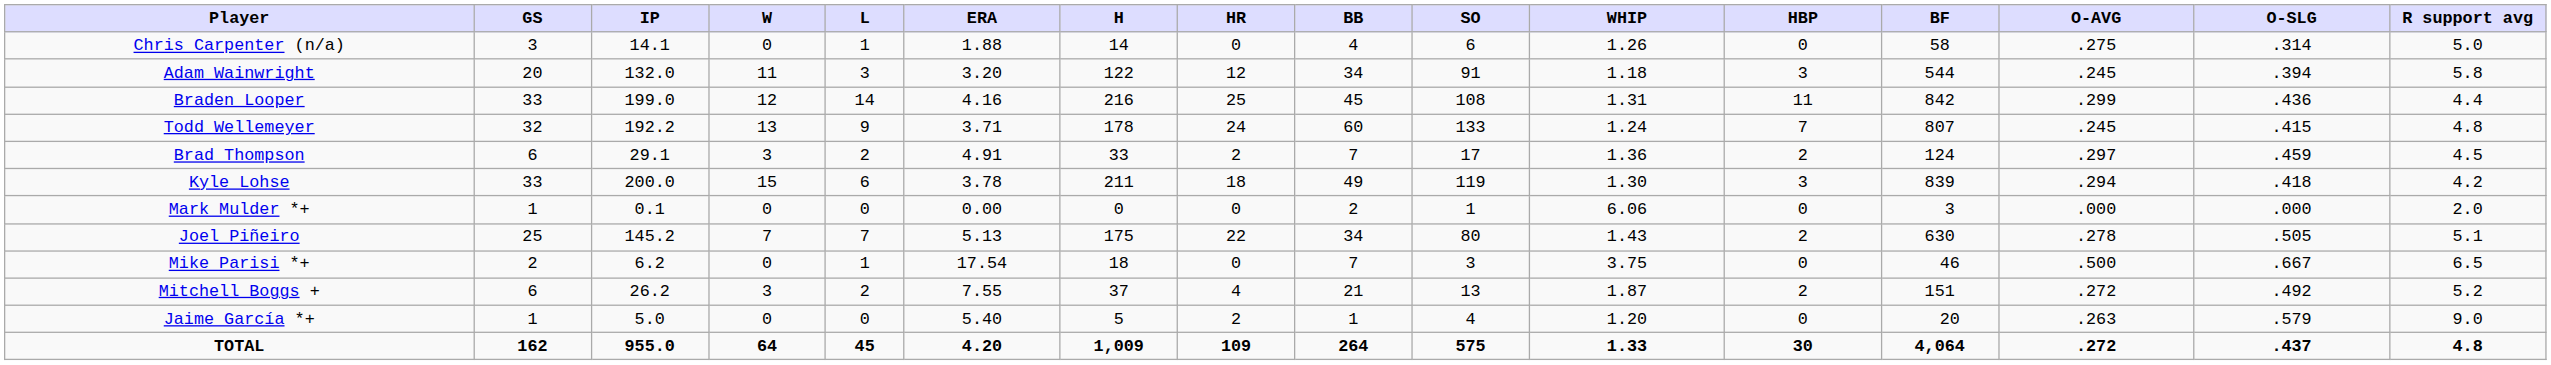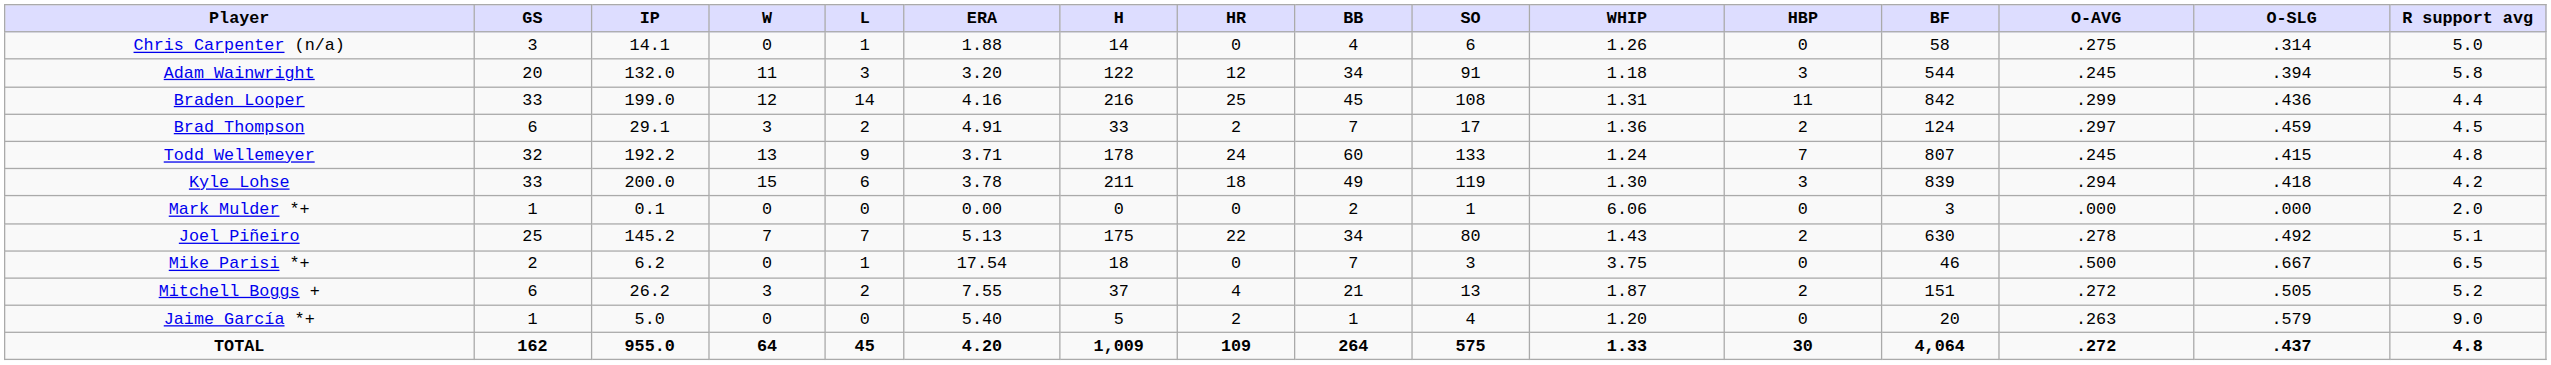 <table class="wikitable sortable">
 <tr>
 <th style="background:#ddf; width:12%;">Player</th>
 <th style="background:#ddf; width:3%;">GS</th>
 <th style="background:#ddf; width:3%;">IP</th>
 <th style="background:#ddf; width:3%;">W</th>
 <th style="background:#ddf; width:2%;">L</th>
 <th style="background:#ddf; width:4%;">ERA</th>
 <th style="background:#ddf; width:3%;">H</th>
 <th style="background:#ddf; width:3%;">HR</th>
 <th style="background:#ddf; width:3%;">BB</th>
 <th style="background:#ddf; width:3%;">SO</th>
 <th style="background:#ddf; width:5%;">WHIP</th>
 <th style="background:#ddf; width:4%;">HBP</th>
 <th style="background:#ddf; width:3%;">BF</th>
 <th style="background:#ddf; width:5%;">O-AVG</th>
 <th style="background:#ddf; width:5%;">O-SLG</th>
 <th style="background:#ddf; width:4%;">R support avg</th>
 </tr>
 <tr style="text-align:center;">
 <td><a href='#'>Chris Carpenter</a> (n/a)</td>
 <td>3</td>
 <td>14.1</td>
 <td>0</td>
 <td>1</td>
 <td>1.88</td>
 <td>14</td>
 <td>0</td>
 <td>4</td>
 <td>6</td>
 <td>1.26</td>
 <td>0</td>
 <td>58</td>
 <td>.275</td>
 <td>.314</td>
 <td>5.0</td>
 </tr>
 <tr style="text-align:center;">
 <td><a href='#'>Adam Wainwright</a></td>
 <td>20</td>
 <td>132.0</td>
 <td>11</td>
 <td>3</td>
 <td>3.20</td>
 <td>122</td>
 <td>12</td>
 <td>34</td>
 <td>91</td>
 <td>1.18</td>
 <td>3</td>
 <td>544</td>
 <td>.245</td>
 <td>.394</td>
 <td>5.8</td>
 </tr>
 <tr style="text-align:center;">
 <td><a href='#'>Braden Looper</a></td>
 <td>33</td>
 <td>199.0</td>
 <td>12</td>
 <td>14</td>
 <td>4.16</td>
 <td>216</td>
 <td>25</td>
 <td>45</td>
 <td>108</td>
 <td>1.31</td>
 <td>11</td>
 <td>842</td>
 <td>.299</td>
 <td>.436</td>
 <td>4.4</td>
 </tr>
 <tr style="text-align:center;">
+<td><a href='#'>Brad Thompson</a></td>
+<td>6</td>
+<td>29.1</td>
+<td>3</td>
+<td>2</td>
+<td>4.91</td>
+<td>33</td>
+<td>2</td>
+<td>7</td>
+<td>17</td>
+<td>1.36</td>
+<td>2</td>
+<td>124</td>
+<td>.297</td>
+<td>.459</td>
+<td>4.5</td>
+</tr>
+<tr style="text-align:center;">
 <td><a href='#'>Todd Wellemeyer</a></td>
 <td>32</td>
 <td>192.2</td>
 <td>13</td>
 <td>9</td>
 <td>3.71</td>
 <td>178</td>
 <td>24</td>
 <td>60</td>
 <td>133</td>
 <td>1.24</td>
 <td>7</td>
 <td>807</td>
 <td>.245</td>
 <td>.415</td>
 <td>4.8</td>
-</tr>
-<tr style="text-align:center;">
-<td><a href='#'>Brad Thompson</a></td>
-<td>6</td>
-<td>29.1</td>
-<td>3</td>
-<td>2</td>
-<td>4.91</td>
-<td>33</td>
-<td>2</td>
-<td>7</td>
-<td>17</td>
-<td>1.36</td>
-<td>2</td>
-<td>124</td>
-<td>.297</td>
-<td>.459</td>
-<td>4.5</td>
 </tr>
 <tr style="text-align:center;">
 <td><a href='#'>Kyle Lohse</a></td>
 <td>33</td>
 <td>200.0</td>
 <td>15</td>
 <td>6</td>
 <td>3.78</td>
 <td>211</td>
 <td>18</td>
 <td>49</td>
 <td>119</td>
 <td>1.30</td>
 <td>3</td>
 <td>839</td>
 <td>.294</td>
 <td>.418</td>
 <td>4.2</td>
 </tr>
 <tr style="text-align:center;">
 <td><a href='#'>Mark Mulder</a> *+</td>
 <td>1</td>
 <td>0.1</td>
 <td>0</td>
 <td>0</td>
 <td>0.00</td>
 <td>0</td>
 <td>0</td>
 <td>2</td>
 <td>1</td>
 <td>6.06</td>
 <td>0</td>
 <td>  3</td>
 <td>.000</td>
 <td>.000</td>
 <td>2.0</td>
 </tr>
 <tr style="text-align:center;">
 <td><a href='#'>Joel Piñeiro</a></td>
 <td>25</td>
 <td>145.2</td>
 <td>7</td>
 <td>7</td>
 <td>5.13</td>
 <td>175</td>
 <td>22</td>
 <td>34</td>
 <td>80</td>
 <td>1.43</td>
 <td>2</td>
 <td>630</td>
 <td>.278</td>
-<td>.505</td>
+<td>.492</td>
 <td>5.1</td>
 </tr>
 <tr style="text-align:center;">
 <td><a href='#'>Mike Parisi</a> *+</td>
 <td>2</td>
 <td>6.2</td>
 <td>0</td>
 <td>1</td>
 <td>17.54</td>
 <td>18</td>
 <td>0</td>
 <td>7</td>
 <td>3</td>
 <td>3.75</td>
 <td>0</td>
 <td>  46</td>
 <td>.500</td>
 <td>.667</td>
 <td>6.5</td>
 </tr>
 <tr style="text-align:center;">
 <td><a href='#'>Mitchell Boggs</a> +</td>
 <td>6</td>
 <td>26.2</td>
 <td>3</td>
 <td>2</td>
 <td>7.55</td>
 <td>37</td>
 <td>4</td>
 <td>21</td>
 <td>13</td>
 <td>1.87</td>
 <td>2</td>
 <td>151</td>
 <td>.272</td>
-<td>.492</td>
+<td>.505</td>
 <td>5.2</td>
 </tr>
 <tr style="text-align:center;">
 <td><a href='#'>Jaime García</a> *+</td>
 <td>1</td>
 <td>5.0</td>
 <td>0</td>
 <td>0</td>
 <td>5.40</td>
 <td>5</td>
 <td>2</td>
 <td>1</td>
 <td>4</td>
 <td>1.20</td>
 <td>0</td>
 <td>  20</td>
 <td>.263</td>
 <td>.579</td>
 <td>9.0</td>
 </tr>
 <tr style="text-align:center;">
 <td><strong>TOTAL</strong></td>
 <td><strong>162</strong></td>
 <td><strong>955.0</strong></td>
 <td><strong>64</strong></td>
 <td><strong>45</strong></td>
 <td><strong>4.20</strong></td>
 <td><strong>1,009</strong></td>
 <td><strong>109</strong></td>
 <td><strong>264</strong></td>
 <td><strong>575</strong></td>
 <td><strong>1.33</strong></td>
 <td><strong>30</strong></td>
 <td><strong>4,064</strong></td>
 <td><strong>.272</strong></td>
 <td><strong>.437</strong></td>
 <td><strong>4.8</strong><br></td>
 </tr>
 </table>
